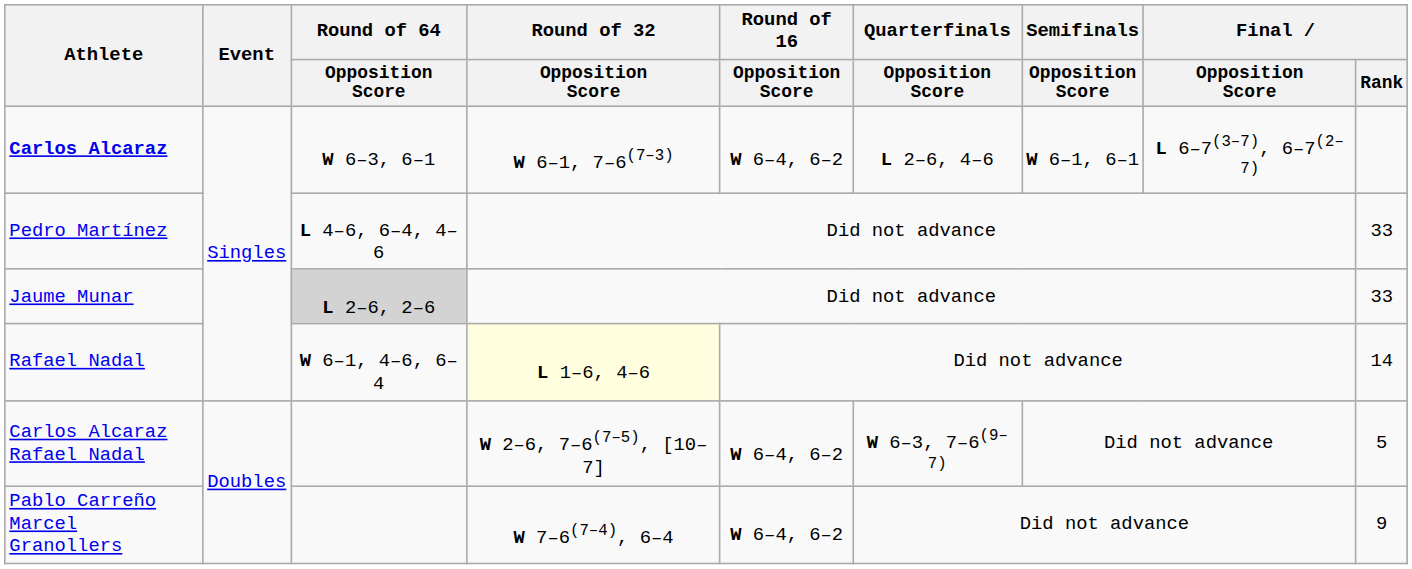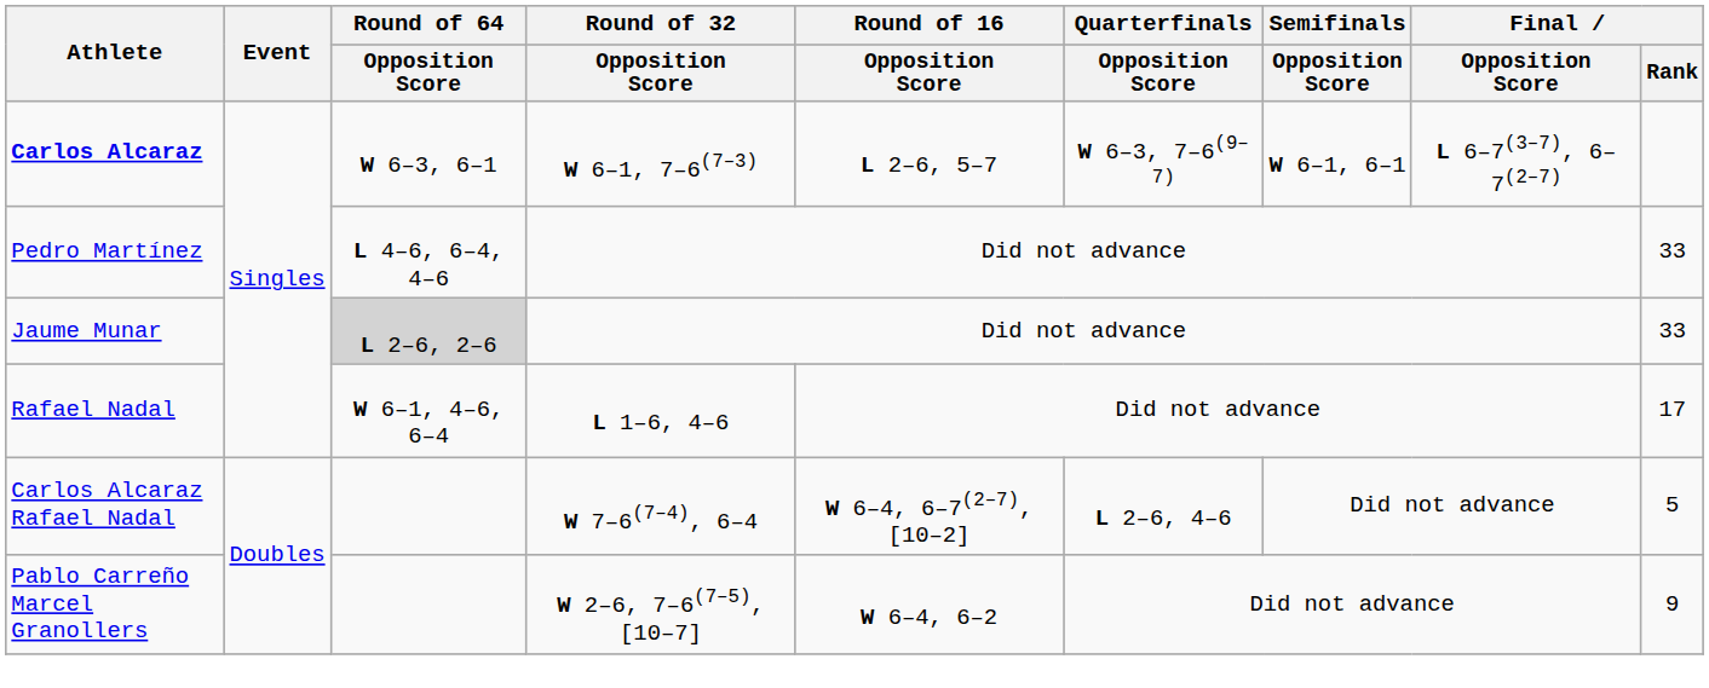 <table class=wikitable style="font-size:90%">
 <tr>
 <th rowspan="2">Athlete</th>
 <th rowspan="2">Event</th>
 <th>Round of 64</th>
 <th>Round of 32</th>
 <th>Round of 16</th>
 <th>Quarterfinals</th>
 <th>Semifinals</th>
 <th colspan=2>Final / </th>
 </tr>
 <tr style="font-size:95%">
 <th>Opposition<br>Score</th>
 <th>Opposition<br>Score</th>
 <th>Opposition<br>Score</th>
 <th>Opposition<br>Score</th>
 <th>Opposition<br>Score</th>
 <th>Opposition<br>Score</th>
 <th>Rank</th>
 </tr>
 <tr align=center>
 <td align=left><strong><a href='#'>Carlos Alcaraz</a></strong></td>
 <td align=left rowspan="4"><a href='#'>Singles</a></td>
 <td><br><strong>W</strong> 6–3, 6–1</td>
 <td><br><strong>W</strong> 6–1, 7–6<sup>(7–3)</sup></td>
-<td><br><strong>W</strong> 6–4, 6–2</td>
-<td><br><strong>L</strong> 2–6, 4–6</td>
+<td><br><strong>L</strong> 2–6, 5–7</td>
+<td><br><strong>W</strong> 6–3, 7–6<sup>(9–7)</sup></td>
 <td><br><strong>W</strong> 6–1, 6–1</td>
 <td><br><strong>L</strong> 6–7<sup>(3–7)</sup>, 6–7<sup>(2–7)</sup></td>
 <td></td>
 </tr>
 <tr align=center>
 <td align=left><a href='#'>Pedro Martínez</a></td>
 <td><br><strong>L</strong> 4–6, 6–4, 4–6</td>
 <td colspan=5>Did not advance</td>
 <td>33</td>
 </tr>
 <tr align=center>
 <td align=left><a href='#'>Jaume Munar</a></td>
 <td style="background: lightgrey;"><br><strong>L</strong> 2–6, 2–6</td>
 <td colspan=5>Did not advance</td>
 <td>33</td>
 </tr>
 <tr align=center>
 <td align=left><a href='#'>Rafael Nadal</a></td>
 <td><br><strong>W</strong> 6–1, 4–6, 6–4</td>
-<td style="background: lightyellow;"><br><strong>L</strong> 1–6, 4–6</td>
+<td><br><strong>L</strong> 1–6, 4–6</td>
 <td colspan=4>Did not advance</td>
-<td>14</td>
+<td>17</td>
 </tr>
 <tr align=center>
 <td align=left><a href='#'>Carlos Alcaraz</a><br><a href='#'>Rafael Nadal</a></td>
 <td align=left rowspan=2><a href='#'>Doubles</a></td>
 <td></td>
-<td><br><strong>W</strong> 2–6, 7–6<sup>(7–5)</sup>, [10–7]</td>
-<td><br><strong>W</strong> 6–4, 6–2</td>
-<td><br><strong>W</strong> 6–3, 7–6<sup>(9–7)</sup></td>
+<td><br><strong>W</strong> 7–6<sup>(7–4)</sup>, 6–4</td>
+<td><br><strong>W</strong> 6–4, 6–7<sup>(2–7)</sup>, [10–2]</td>
+<td><br><strong>L</strong> 2–6, 4–6</td>
 <td colspan=2>Did not advance</td>
 <td>5</td>
 </tr>
 <tr align=center>
 <td align=left><a href='#'>Pablo Carreño</a><br><a href='#'>Marcel Granollers</a></td>
 <td></td>
-<td><br><strong>W</strong> 7–6<sup>(7–4)</sup>, 6–4</td>
+<td><br><strong>W</strong> 2–6, 7–6<sup>(7–5)</sup>, [10–7]</td>
 <td><br><strong>W</strong> 6–4, 6–2</td>
 <td colspan=3>Did not advance</td>
 <td>9</td>
 </tr>
 </table>
